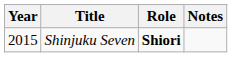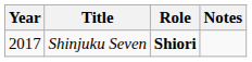 <table class="wikitable sortable">
 <tr>
 <th>Year</th>
 <th>Title</th>
 <th>Role</th>
 <th class="unsortable">Notes</th>
 </tr>
 <tr>
-<td>2015</td>
+<td>2017</td>
 <td><em>Shinjuku Seven</em></td>
 <td><strong>Shiori</strong></td>
 <td></td>
 </tr>
 </table>
